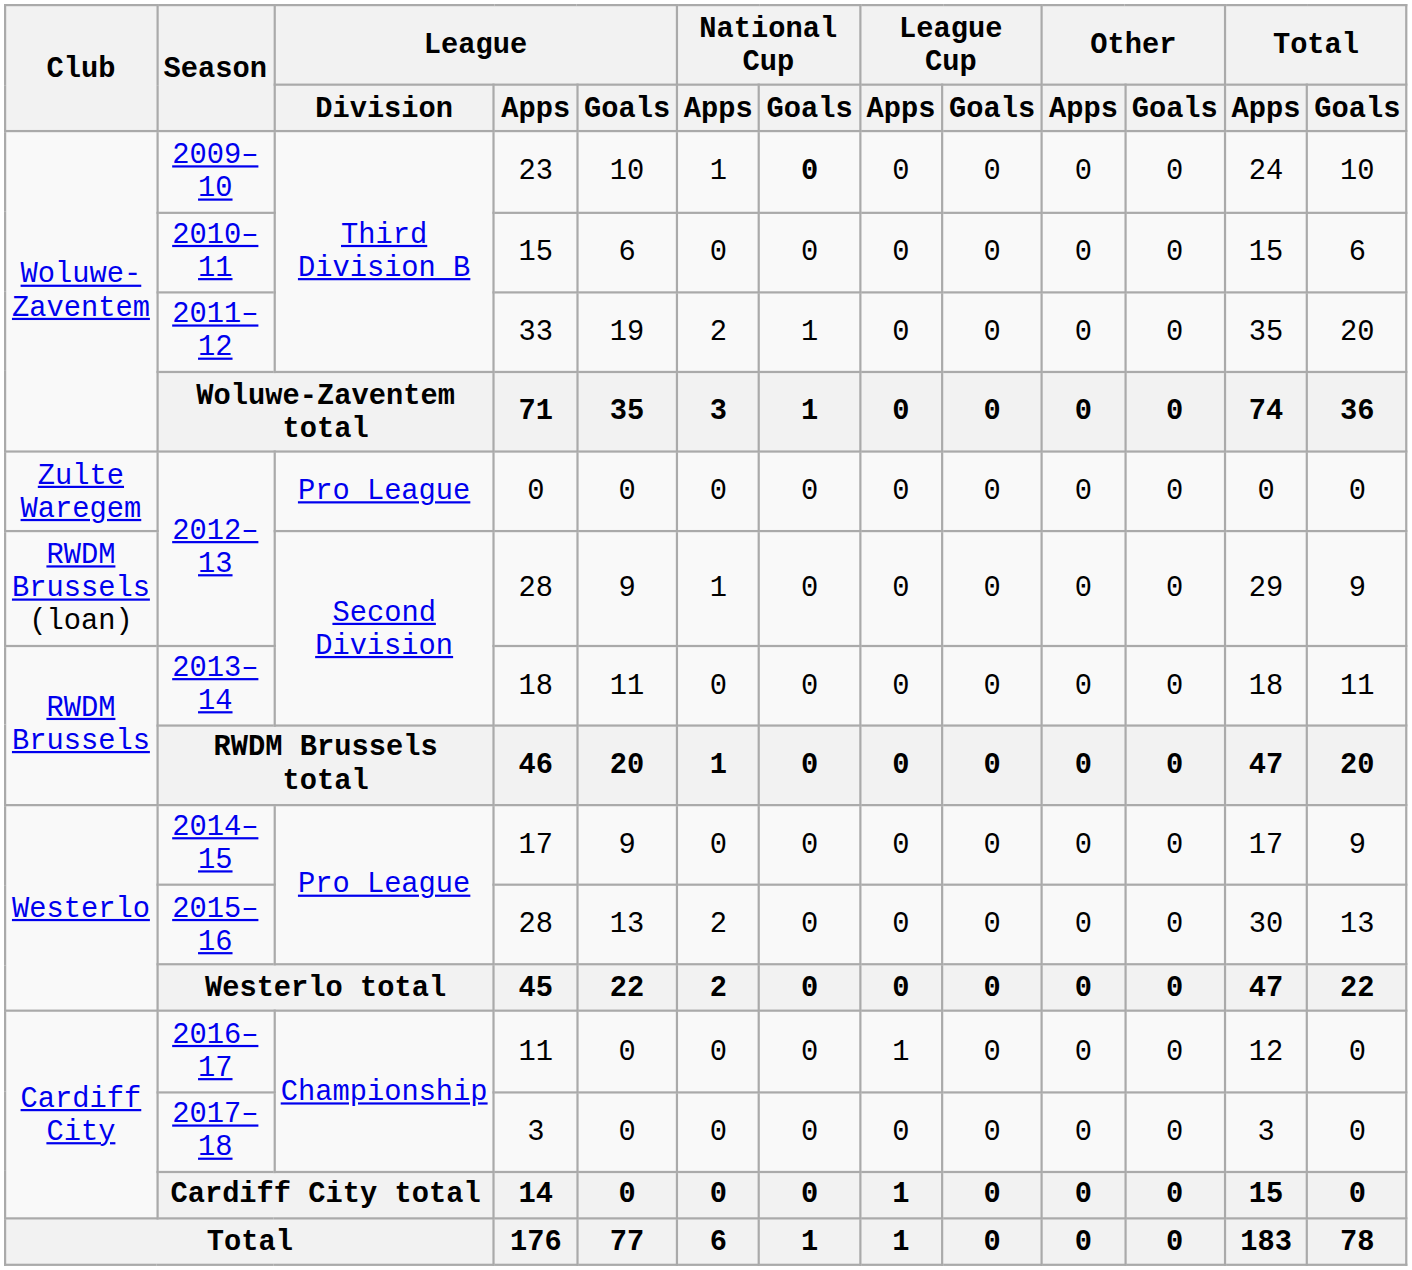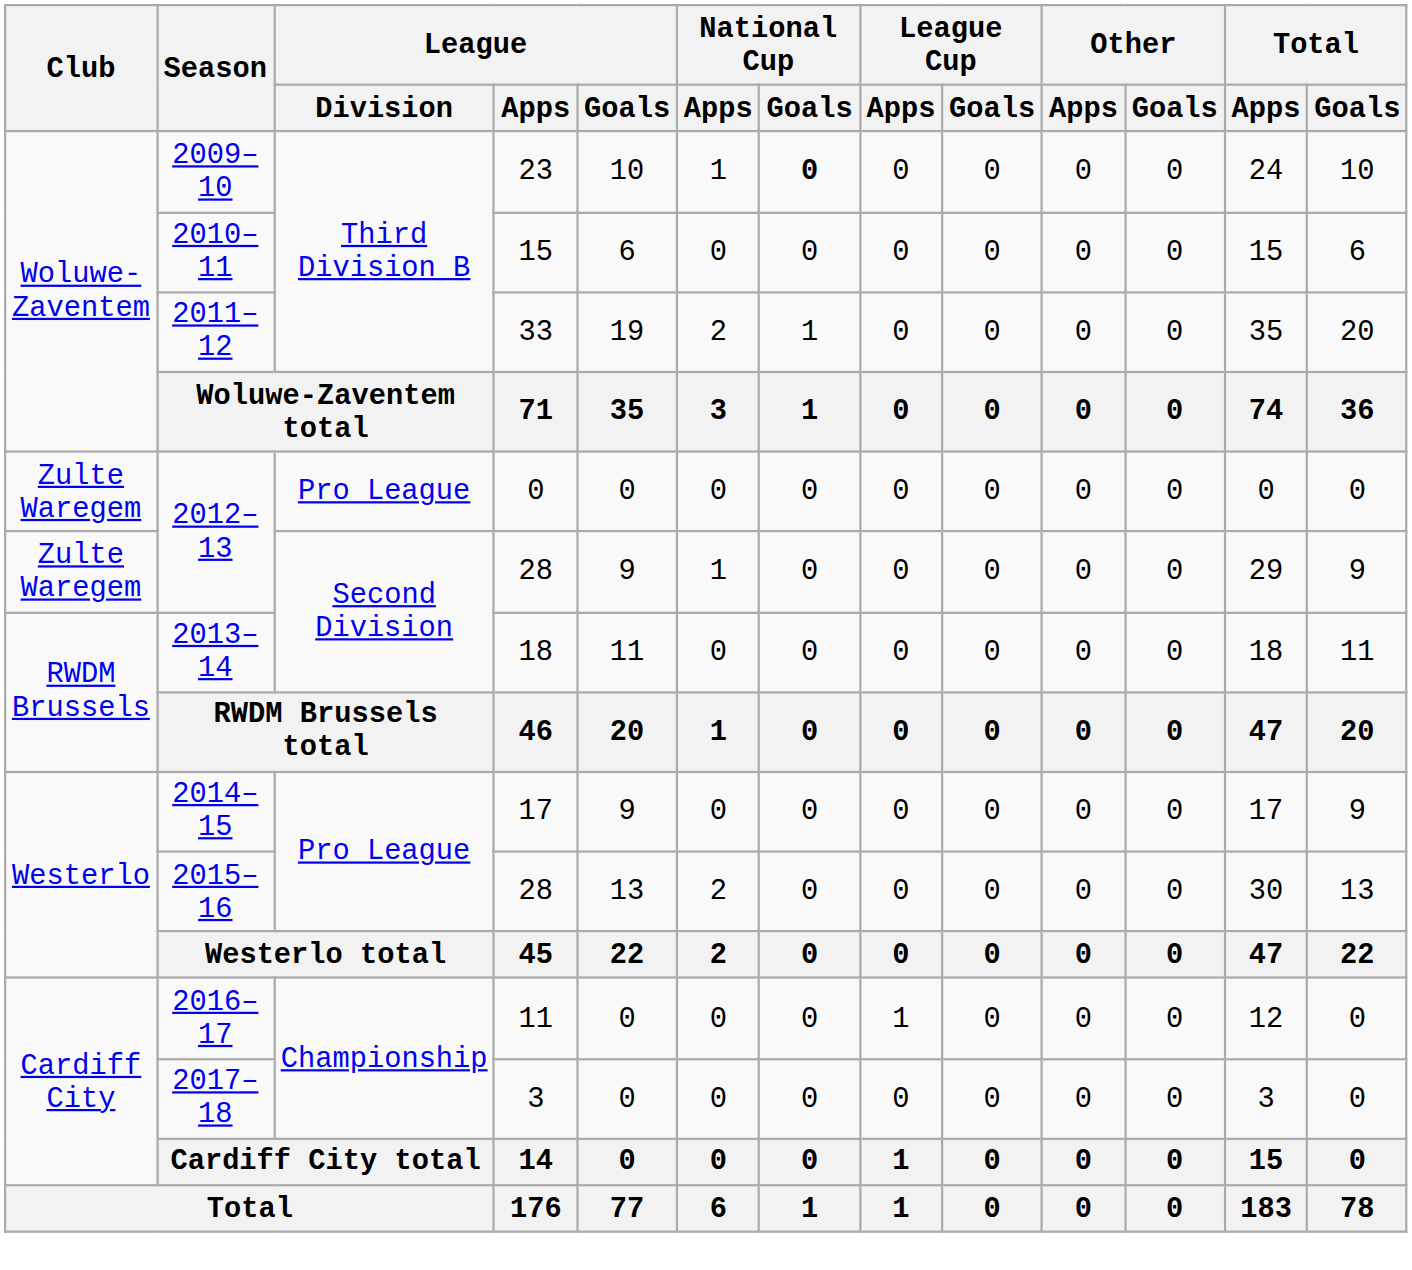 <table class="wikitable" style="text-align:center;">
 <tr>
 <th rowspan="2">Club</th>
 <th rowspan="2">Season</th>
 <th colspan="3">League</th>
 <th colspan="2">National Cup</th>
 <th colspan="2">League Cup</th>
 <th colspan="2">Other</th>
 <th colspan="2">Total</th>
 </tr>
 <tr>
 <th>Division</th>
 <th>Apps</th>
 <th>Goals</th>
 <th>Apps</th>
 <th>Goals</th>
 <th>Apps</th>
 <th>Goals</th>
 <th>Apps</th>
 <th>Goals</th>
 <th>Apps</th>
 <th>Goals</th>
 </tr>
 <tr>
 <td rowspan="4"><a href='#'>Woluwe-Zaventem</a></td>
 <td><a href='#'>2009–10</a></td>
 <td rowspan="3"><a href='#'>Third Division B</a></td>
 <td>23</td>
 <td>10</td>
 <td>1</td>
 <td><strong>0</strong></td>
 <td>0</td>
 <td>0</td>
 <td>0</td>
 <td>0</td>
 <td>24</td>
 <td>10</td>
 </tr>
 <tr>
 <td><a href='#'>2010–11</a></td>
 <td>15</td>
 <td>6</td>
 <td>0</td>
 <td>0</td>
 <td>0</td>
 <td>0</td>
 <td>0</td>
 <td>0</td>
 <td>15</td>
 <td>6</td>
 </tr>
 <tr>
 <td><a href='#'>2011–12</a></td>
 <td>33</td>
 <td>19</td>
 <td>2</td>
 <td>1</td>
 <td>0</td>
 <td>0</td>
 <td>0</td>
 <td>0</td>
 <td>35</td>
 <td>20</td>
 </tr>
 <tr>
 <th colspan="2">Woluwe-Zaventem total</th>
 <th>71</th>
 <th>35</th>
 <th>3</th>
 <th>1</th>
 <th>0</th>
 <th>0</th>
 <th>0</th>
 <th>0</th>
 <th>74</th>
 <th>36</th>
 </tr>
 <tr>
 <td><a href='#'>Zulte Waregem</a></td>
 <td rowspan="2"><a href='#'>2012–13</a></td>
 <td><a href='#'>Pro League</a></td>
 <td>0</td>
 <td>0</td>
 <td>0</td>
 <td>0</td>
 <td>0</td>
 <td>0</td>
 <td>0</td>
 <td>0</td>
 <td>0</td>
 <td>0</td>
 </tr>
 <tr>
-<td><a href='#'>RWDM Brussels</a> (loan)</td>
+<td><a href='#'>Zulte Waregem</a></td>
 <td rowspan="2"><a href='#'>Second Division</a></td>
 <td>28</td>
 <td>9</td>
 <td>1</td>
 <td>0</td>
 <td>0</td>
 <td>0</td>
 <td>0</td>
 <td>0</td>
 <td>29</td>
 <td>9</td>
 </tr>
 <tr>
 <td rowspan="2"><a href='#'>RWDM Brussels</a></td>
 <td><a href='#'>2013–14</a></td>
 <td>18</td>
 <td>11</td>
 <td>0</td>
 <td>0</td>
 <td>0</td>
 <td>0</td>
 <td>0</td>
 <td>0</td>
 <td>18</td>
 <td>11</td>
 </tr>
 <tr>
 <th colspan="2">RWDM Brussels total</th>
 <th>46</th>
 <th>20</th>
 <th>1</th>
 <th>0</th>
 <th>0</th>
 <th>0</th>
 <th>0</th>
 <th>0</th>
 <th>47</th>
 <th>20</th>
 </tr>
 <tr>
 <td rowspan="3"><a href='#'>Westerlo</a></td>
 <td><a href='#'>2014–15</a></td>
 <td rowspan="2"><a href='#'>Pro League</a></td>
 <td>17</td>
 <td>9</td>
 <td>0</td>
 <td>0</td>
 <td>0</td>
 <td>0</td>
 <td>0</td>
 <td>0</td>
 <td>17</td>
 <td>9</td>
 </tr>
 <tr>
 <td><a href='#'>2015–16</a></td>
 <td>28</td>
 <td>13</td>
 <td>2</td>
 <td>0</td>
 <td>0</td>
 <td>0</td>
 <td>0</td>
 <td>0</td>
 <td>30</td>
 <td>13</td>
 </tr>
 <tr>
 <th colspan="2">Westerlo total</th>
 <th>45</th>
 <th>22</th>
 <th>2</th>
 <th>0</th>
 <th>0</th>
 <th>0</th>
 <th>0</th>
 <th>0</th>
 <th>47</th>
 <th>22</th>
 </tr>
 <tr>
 <td rowspan=3><a href='#'>Cardiff City</a></td>
 <td><a href='#'>2016–17</a></td>
 <td rowspan=2><a href='#'>Championship</a></td>
 <td>11</td>
 <td>0</td>
 <td>0</td>
 <td>0</td>
 <td>1</td>
 <td>0</td>
 <td>0</td>
 <td>0</td>
 <td>12</td>
 <td>0</td>
 </tr>
 <tr>
 <td><a href='#'>2017–18</a></td>
 <td>3</td>
 <td>0</td>
 <td>0</td>
 <td>0</td>
 <td>0</td>
 <td>0</td>
 <td>0</td>
 <td>0</td>
 <td>3</td>
 <td>0</td>
 </tr>
 <tr>
 <th colspan="2">Cardiff City total</th>
 <th>14</th>
 <th>0</th>
 <th>0</th>
 <th>0</th>
 <th>1</th>
 <th>0</th>
 <th>0</th>
 <th>0</th>
 <th>15</th>
 <th>0</th>
 </tr>
 <tr>
 <th colspan="3">Total</th>
 <th>176</th>
 <th>77</th>
 <th>6</th>
 <th>1</th>
 <th>1</th>
 <th>0</th>
 <th>0</th>
 <th>0</th>
 <th>183</th>
 <th>78</th>
 </tr>
 </table>
